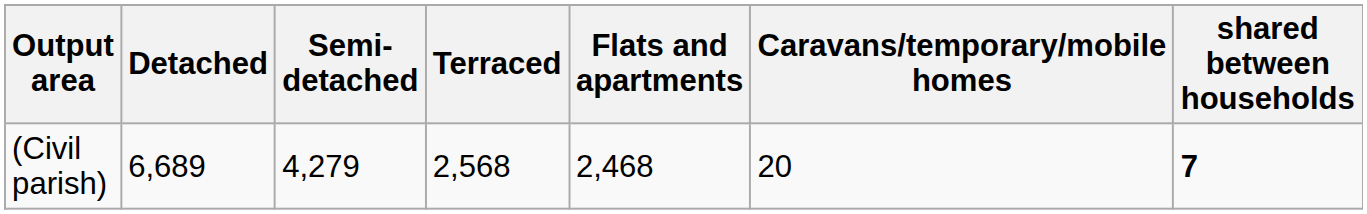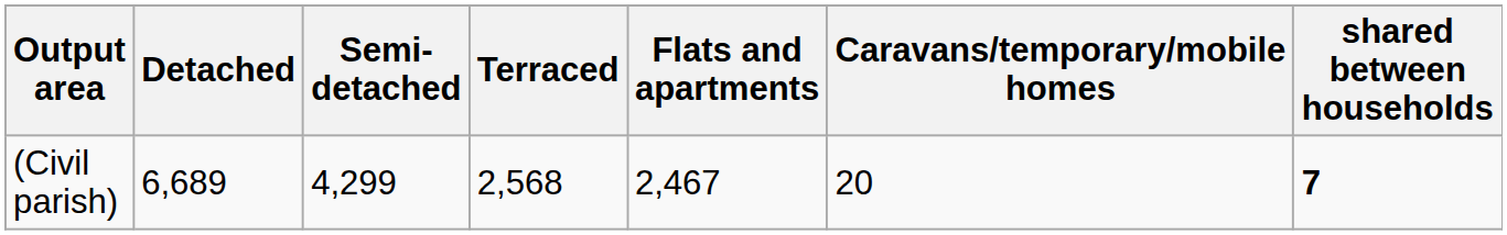 <table class="wikitable">
 <tr>
 </tr>
 <tr>
 <th>Output area</th>
 <th>Detached</th>
 <th>Semi-detached</th>
 <th>Terraced</th>
 <th>Flats and apartments</th>
 <th>Caravans/temporary/mobile homes</th>
 <th>shared between households</th>
 </tr>
 <tr>
 <td>(Civil parish)</td>
 <td>6,689</td>
-<td>4,279</td>
+<td>4,299</td>
 <td>2,568</td>
-<td>2,468</td>
+<td>2,467</td>
 <td>20</td>
 <td><strong>7</strong></td>
 </tr>
 </table>
